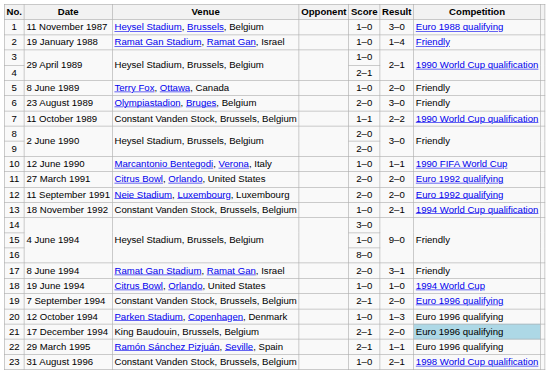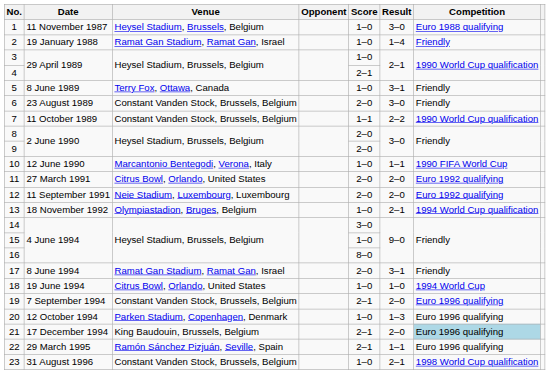 <table class="wikitable sortable">
 <tr>
 <th scope="col">No.</th>
 <th scope="col">Date</th>
 <th scope="col">Venue</th>
 <th scope="col">Opponent</th>
 <th scope="col">Score</th>
 <th scope="col">Result</th>
 <th scope="col">Competition</th>
 <th scope="col" class="unsortable"></th>
 </tr>
 <tr>
 <td align="center">1</td>
 <td>11 November 1987</td>
 <td><a href='#'>Heysel Stadium</a>, <a href='#'>Brussels</a>, Belgium</td>
 <td></td>
 <td align="center">1–0</td>
 <td align="center">3–0</td>
 <td><a href='#'>Euro 1988 qualifying</a></td>
 <td></td>
 </tr>
 <tr>
 <td align="center">2</td>
 <td>19 January 1988</td>
 <td><a href='#'>Ramat Gan Stadium</a>, <a href='#'>Ramat Gan</a>, Israel</td>
 <td></td>
 <td align="center">1–0</td>
 <td align="center">1–4</td>
 <td><a href='#'>Friendly</a></td>
 <td></td>
 </tr>
 <tr>
 <td align="center">3</td>
 <td rowspan="2">29 April 1989</td>
 <td rowspan="2">Heysel Stadium, Brussels, Belgium</td>
 <td rowspan="2"></td>
 <td align="center">1–0</td>
 <td rowspan="2" style="text-align:center">2–1</td>
 <td rowspan="2"><a href='#'>1990 World Cup qualification</a></td>
 <td rowspan="2"></td>
 </tr>
 <tr>
 <td align="center">4</td>
 <td align="center">2–1</td>
 </tr>
 <tr>
 <td align="center">5</td>
 <td>8 June 1989</td>
 <td><a href='#'>Terry Fox</a>, <a href='#'>Ottawa</a>, Canada</td>
 <td></td>
 <td align="center">1–0</td>
-<td align="center">2–0</td>
+<td align="center">3–1</td>
 <td>Friendly</td>
 <td></td>
 </tr>
 <tr>
 <td align="center">6</td>
 <td>23 August 1989</td>
-<td><a href='#'>Olympiastadion</a>, <a href='#'>Bruges</a>, Belgium</td>
+<td>Constant Vanden Stock, Brussels, Belgium</td>
 <td></td>
 <td align="center">2–0</td>
 <td align="center">3–0</td>
 <td>Friendly</td>
 <td></td>
 </tr>
 <tr>
 <td align="center">7</td>
 <td>11 October 1989</td>
 <td>Constant Vanden Stock, Brussels, Belgium</td>
 <td></td>
 <td align="center">1–1</td>
 <td align="center">2–2</td>
 <td><a href='#'>1990 World Cup qualification</a></td>
 <td></td>
 </tr>
 <tr>
 <td align="center">8</td>
 <td rowspan="2">2 June 1990</td>
 <td rowspan="2">Heysel Stadium, Brussels, Belgium</td>
 <td rowspan="2"></td>
 <td align="center">2–0</td>
 <td rowspan="2" style="text-align:center">3–0</td>
 <td rowspan="2">Friendly</td>
 <td rowspan="2"></td>
 </tr>
 <tr>
 <td align="center">9</td>
 <td align="center">2–0</td>
 </tr>
 <tr>
 <td align="center">10</td>
 <td>12 June 1990</td>
 <td><a href='#'>Marcantonio Bentegodi</a>, <a href='#'>Verona</a>, Italy</td>
 <td></td>
 <td align="center">1–0</td>
 <td align="center">1–1</td>
 <td><a href='#'>1990 FIFA World Cup</a></td>
 <td></td>
 </tr>
 <tr>
 <td align="center">11</td>
 <td>27 March 1991</td>
 <td><a href='#'>Citrus Bowl</a>, <a href='#'>Orlando</a>, United States</td>
 <td></td>
 <td align="center">2–0</td>
 <td align="center">2–0</td>
 <td><a href='#'>Euro 1992 qualifying</a></td>
 <td></td>
 </tr>
 <tr>
 <td align="center">12</td>
 <td>11 September 1991</td>
 <td><a href='#'>Neie Stadium</a>, <a href='#'>Luxembourg</a>, Luxembourg</td>
 <td></td>
 <td align="center">2–0</td>
 <td align="center">2–0</td>
 <td><a href='#'>Euro 1992 qualifying</a></td>
 <td></td>
 </tr>
 <tr>
 <td align="center">13</td>
 <td>18 November 1992</td>
-<td>Constant Vanden Stock, Brussels, Belgium</td>
+<td><a href='#'>Olympiastadion</a>, <a href='#'>Bruges</a>, Belgium</td>
 <td></td>
 <td align="center">1–0</td>
 <td align="center">2–1</td>
 <td><a href='#'>1994 World Cup qualification</a></td>
 <td></td>
 </tr>
 <tr>
 <td align="center">14</td>
 <td rowspan="3">4 June 1994</td>
 <td rowspan="3">Heysel Stadium, Brussels, Belgium</td>
 <td rowspan="3"></td>
 <td align="center">3–0</td>
 <td rowspan="3" style="text-align:center">9–0</td>
 <td rowspan="3">Friendly</td>
 <td rowspan="3"></td>
 </tr>
 <tr>
 <td align="center">15</td>
 <td align="center">1–0</td>
 </tr>
 <tr>
 <td align="center">16</td>
 <td align="center">8–0</td>
 </tr>
 <tr>
 <td align="center">17</td>
 <td>8 June 1994</td>
 <td><a href='#'>Ramat Gan Stadium</a>, <a href='#'>Ramat Gan</a>, Israel</td>
 <td></td>
 <td align="center">2–0</td>
 <td align="center">3–1</td>
 <td>Friendly</td>
 <td></td>
 </tr>
 <tr>
 <td align="center">18</td>
 <td>19 June 1994</td>
 <td><a href='#'>Citrus Bowl</a>, <a href='#'>Orlando</a>, United States</td>
 <td></td>
 <td align="center">1–0</td>
 <td align="center">1–0</td>
 <td><a href='#'>1994 World Cup</a></td>
 <td></td>
 </tr>
 <tr>
 <td align="center">19</td>
 <td>7 September 1994</td>
 <td>Constant Vanden Stock, Brussels, Belgium</td>
 <td></td>
 <td align="center">2–1</td>
 <td align="center">2–0</td>
 <td><a href='#'>Euro 1996 qualifying</a></td>
 <td></td>
 </tr>
 <tr>
 <td align="center">20</td>
 <td>12 October 1994</td>
 <td><a href='#'>Parken Stadium</a>, <a href='#'>Copenhagen</a>, Denmark</td>
 <td></td>
 <td align="center">1–0</td>
 <td align="center">1–3</td>
 <td>Euro 1996 qualifying</td>
 <td></td>
 </tr>
 <tr>
 <td align="center">21</td>
 <td>17 December 1994</td>
 <td>King Baudouin, Brussels, Belgium</td>
 <td></td>
 <td align="center">2–1</td>
 <td align="center">2–0</td>
 <td style="background: lightblue;">Euro 1996 qualifying</td>
 <td></td>
 </tr>
 <tr>
 <td align="center">22</td>
 <td>29 March 1995</td>
 <td><a href='#'>Ramón Sánchez Pizjuán</a>, <a href='#'>Seville</a>, Spain</td>
 <td></td>
 <td align="center">2–1</td>
 <td align="center">1–1</td>
 <td>Euro 1996 qualifying</td>
 <td></td>
 </tr>
 <tr>
 <td align="center">23</td>
 <td>31 August 1996</td>
 <td>Constant Vanden Stock, Brussels, Belgium</td>
 <td></td>
 <td align="center">1–0</td>
 <td align="center">2–1</td>
 <td><a href='#'>1998 World Cup qualification</a></td>
 <td></td>
 </tr>
 </table>
